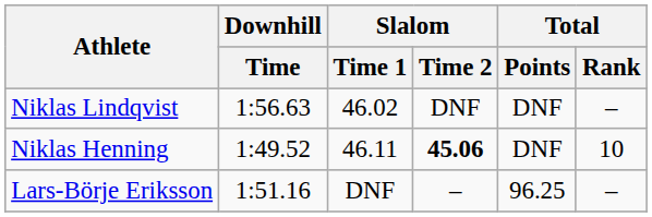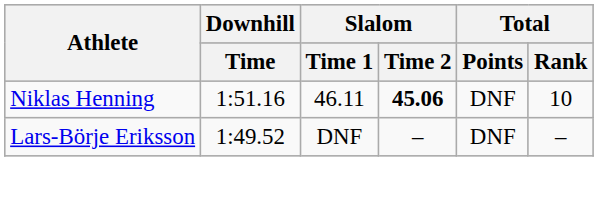 <table class="wikitable" style="font-size:90%">
 <tr>
 <th rowspan="2">Athlete</th>
 <th>Downhill</th>
 <th colspan="2">Slalom</th>
 <th colspan="2">Total</th>
 </tr>
 <tr>
 <th>Time</th>
 <th>Time 1</th>
 <th>Time 2</th>
 <th>Points</th>
 <th>Rank</th>
 </tr>
 <tr>
-<td><a href='#'>Niklas Lindqvist</a></td>
-<td align="center">1:56.63</td>
-<td align="center">46.02</td>
-<td align="center">DNF</td>
-<td align="center">DNF</td>
-<td align="center">–</td>
-</tr>
-<tr>
 <td><a href='#'>Niklas Henning</a></td>
-<td align="center">1:49.52</td>
+<td align="center">1:51.16</td>
 <td align="center">46.11</td>
 <td align="center"><strong>45.06</strong></td>
 <td align="center">DNF</td>
 <td align="center">10</td>
 </tr>
 <tr>
 <td><a href='#'>Lars-Börje Eriksson</a></td>
-<td align="center">1:51.16</td>
+<td align="center">1:49.52</td>
 <td align="center">DNF</td>
 <td align="center">–</td>
-<td align="center">96.25</td>
+<td align="center">DNF</td>
 <td align="center">–</td>
 </tr>
 </table>
